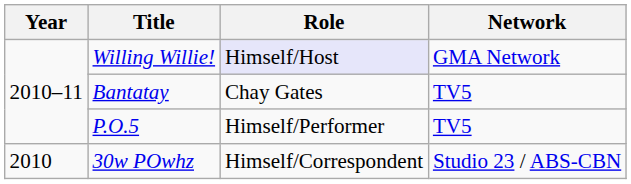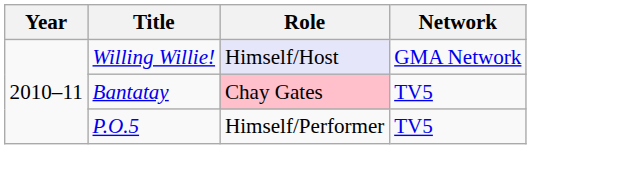 <table class="wikitable" style="font-size: 95%;">
 <tr>
 <th>Year</th>
 <th>Title</th>
 <th>Role</th>
 <th>Network</th>
 </tr>
 <tr>
 <td rowspan="3">2010–11</td>
 <td><em><a href='#'>Willing Willie!</a></em></td>
 <td style="background: lavender;">Himself/Host</td>
 <td><a href='#'>GMA Network</a></td>
 </tr>
 <tr>
 <td><em><a href='#'>Bantatay</a></em></td>
-<td>Chay Gates</td>
+<td style="background: pink;">Chay Gates</td>
 <td><a href='#'>TV5</a></td>
 </tr>
 <tr>
 <td><em><a href='#'>P.O.5</a></em></td>
 <td>Himself/Performer</td>
 <td><a href='#'>TV5</a></td>
 </tr>
-<tr>
-<td>2010</td>
-<td><em><a href='#'>30w POwhz</a></em></td>
-<td>Himself/Correspondent</td>
-<td><a href='#'>Studio 23</a> / <a href='#'>ABS-CBN</a></td>
-</tr>
 </table>
